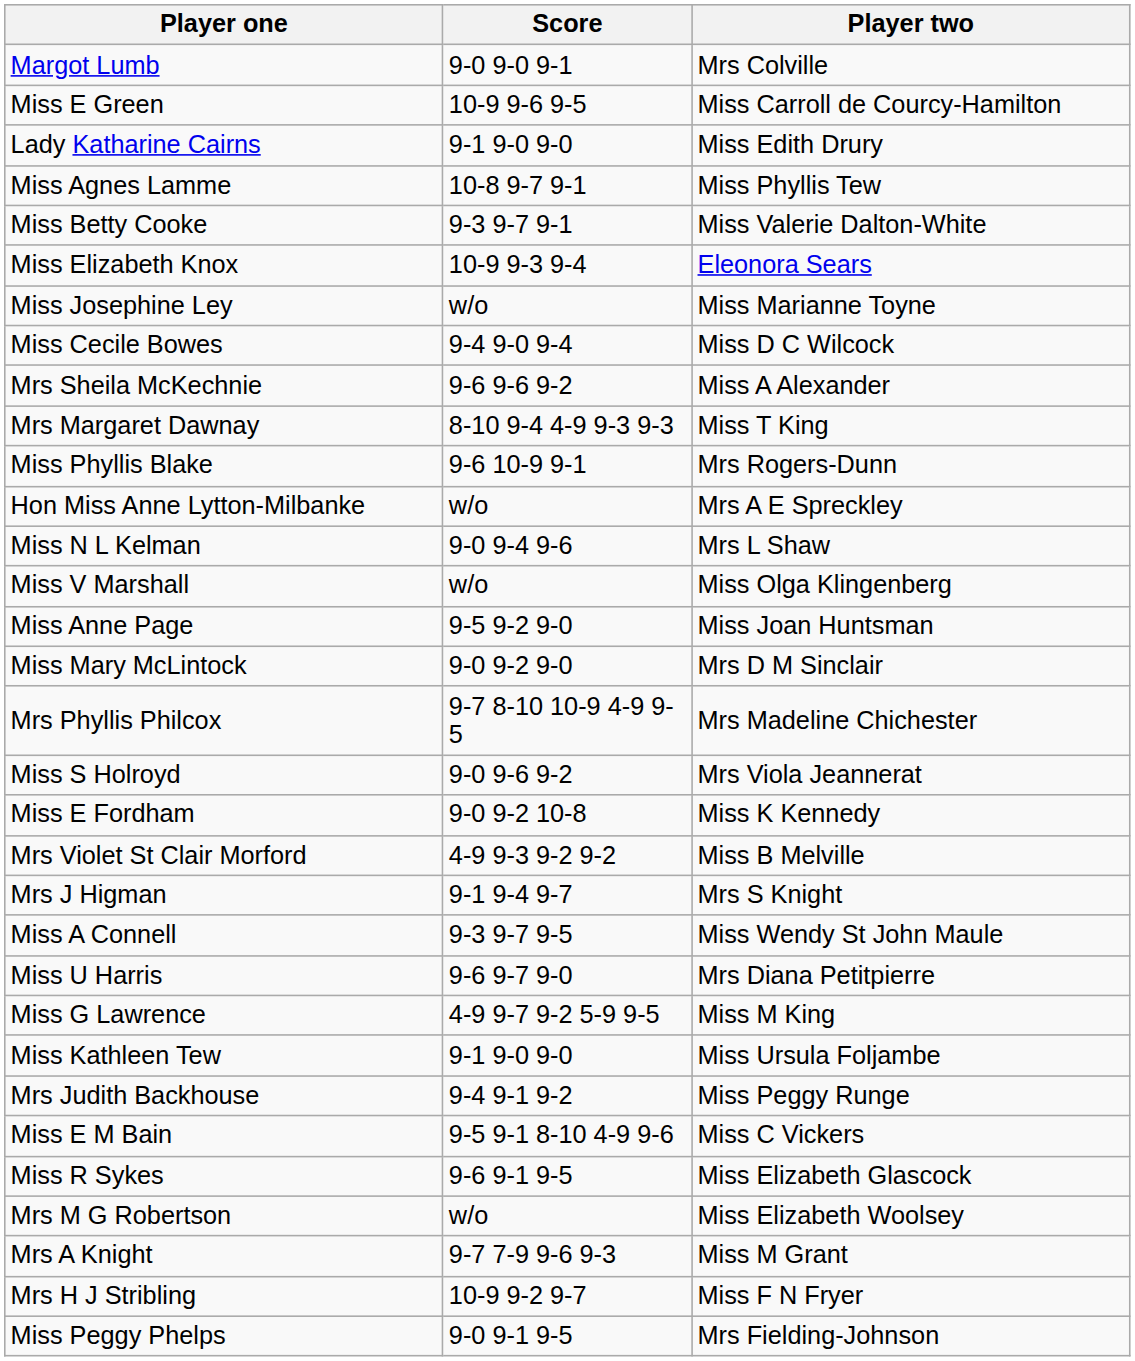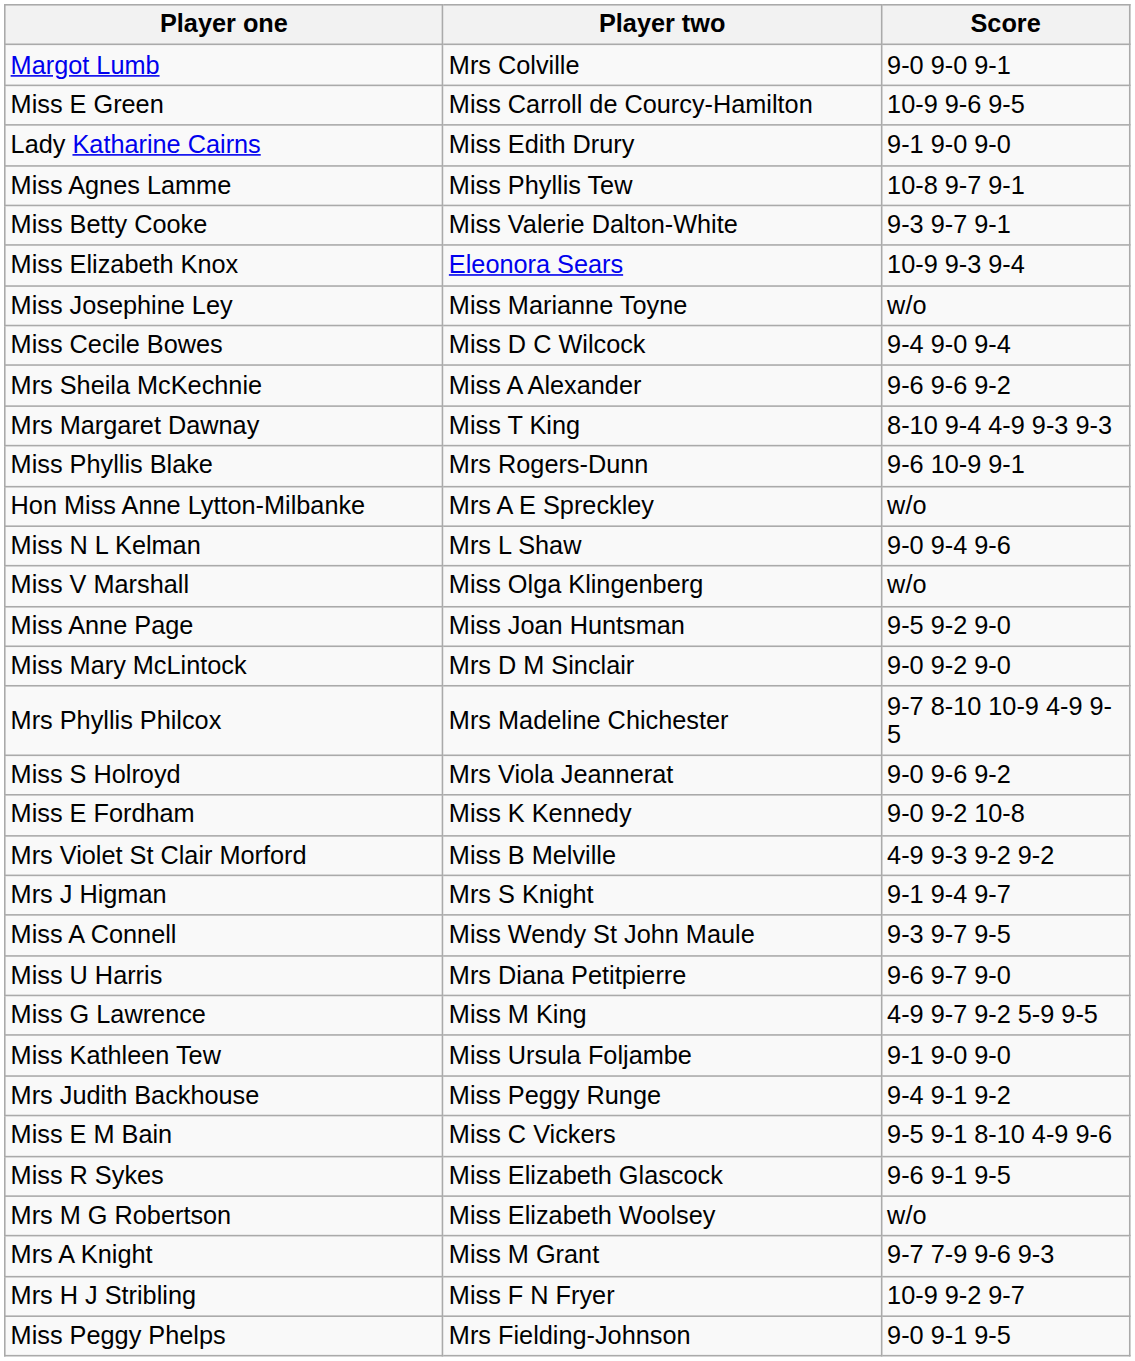 <table class="wikitable">
 <tr>
 <th width=270>Player one</th>
+<th width=270>Player two</th>
 <th width=150>Score</th>
-<th width=270>Player two</th>
 </tr>
 <tr>
 <td> <a href='#'>Margot Lumb</a></td>
+<td> Mrs Colville</td>
 <td>9-0 9-0 9-1</td>
-<td> Mrs Colville</td>
 </tr>
 <tr>
 <td> Miss E Green</td>
+<td> Miss Carroll de Courcy-Hamilton</td>
 <td>10-9 9-6 9-5</td>
-<td> Miss Carroll de Courcy-Hamilton</td>
 </tr>
 <tr>
 <td> Lady <a href='#'>Katharine Cairns</a></td>
+<td> Miss Edith Drury</td>
 <td>9-1 9-0 9-0</td>
-<td> Miss Edith Drury</td>
 </tr>
 <tr>
 <td> Miss Agnes Lamme</td>
+<td> Miss Phyllis Tew</td>
 <td>10-8 9-7 9-1</td>
-<td> Miss Phyllis Tew</td>
 </tr>
 <tr>
 <td> Miss Betty Cooke</td>
+<td> Miss Valerie Dalton-White</td>
 <td>9-3 9-7 9-1</td>
-<td> Miss Valerie Dalton-White</td>
 </tr>
 <tr>
 <td> Miss Elizabeth Knox</td>
+<td><a href='#'>Eleonora Sears</a></td>
 <td>10-9 9-3 9-4</td>
-<td><a href='#'>Eleonora Sears</a></td>
 </tr>
 <tr>
 <td> Miss Josephine Ley</td>
+<td> Miss Marianne Toyne</td>
 <td>w/o</td>
-<td> Miss Marianne Toyne</td>
 </tr>
 <tr>
 <td> Miss Cecile Bowes</td>
+<td> Miss D C Wilcock</td>
 <td>9-4 9-0 9-4</td>
-<td> Miss D C Wilcock</td>
 </tr>
 <tr>
 <td> Mrs Sheila McKechnie</td>
+<td> Miss A Alexander</td>
 <td>9-6 9-6 9-2</td>
-<td> Miss A Alexander</td>
 </tr>
 <tr>
 <td> Mrs Margaret Dawnay</td>
+<td> Miss T King</td>
 <td>8-10 9-4 4-9 9-3 9-3</td>
-<td> Miss T King</td>
 </tr>
 <tr>
 <td> Miss Phyllis Blake</td>
+<td> Mrs Rogers-Dunn</td>
 <td>9-6 10-9 9-1</td>
-<td> Mrs Rogers-Dunn</td>
 </tr>
 <tr>
 <td> Hon Miss Anne Lytton-Milbanke</td>
+<td> Mrs A E Spreckley</td>
 <td>w/o</td>
-<td> Mrs A E Spreckley</td>
 </tr>
 <tr>
 <td> Miss N L Kelman</td>
+<td> Mrs L Shaw</td>
 <td>9-0 9-4 9-6</td>
-<td> Mrs L Shaw</td>
 </tr>
 <tr>
 <td> Miss V Marshall</td>
+<td> Miss Olga Klingenberg</td>
 <td>w/o</td>
-<td> Miss Olga Klingenberg</td>
 </tr>
 <tr>
 <td> Miss Anne Page</td>
+<td> Miss Joan Huntsman</td>
 <td>9-5 9-2 9-0</td>
-<td> Miss Joan Huntsman</td>
 </tr>
 <tr>
 <td> Miss Mary McLintock</td>
+<td> Mrs D M Sinclair</td>
 <td>9-0 9-2 9-0</td>
-<td> Mrs D M Sinclair</td>
 </tr>
 <tr>
 <td> Mrs Phyllis Philcox</td>
+<td> Mrs Madeline Chichester</td>
 <td>9-7 8-10 10-9 4-9 9-5</td>
-<td> Mrs Madeline Chichester</td>
 </tr>
 <tr>
 <td> Miss S Holroyd</td>
+<td> Mrs Viola Jeannerat</td>
 <td>9-0 9-6 9-2</td>
-<td> Mrs Viola Jeannerat</td>
 </tr>
 <tr>
 <td> Miss E Fordham</td>
+<td> Miss K Kennedy</td>
 <td>9-0 9-2 10-8</td>
-<td> Miss K Kennedy</td>
 </tr>
 <tr>
 <td> Mrs Violet St Clair Morford</td>
+<td> Miss B Melville</td>
 <td>4-9 9-3 9-2 9-2</td>
-<td> Miss B Melville</td>
 </tr>
 <tr>
 <td> Mrs J Higman</td>
+<td> Mrs S Knight</td>
 <td>9-1 9-4 9-7</td>
-<td> Mrs S Knight</td>
 </tr>
 <tr>
 <td> Miss A Connell</td>
+<td> Miss Wendy St John Maule</td>
 <td>9-3 9-7 9-5</td>
-<td> Miss Wendy St John Maule</td>
 </tr>
 <tr>
 <td> Miss U Harris</td>
+<td> Mrs Diana Petitpierre</td>
 <td>9-6 9-7 9-0</td>
-<td> Mrs Diana Petitpierre</td>
 </tr>
 <tr>
 <td> Miss G Lawrence</td>
+<td> Miss M King</td>
 <td>4-9 9-7 9-2 5-9 9-5</td>
-<td> Miss M King</td>
 </tr>
 <tr>
 <td> Miss Kathleen Tew</td>
+<td> Miss Ursula Foljambe</td>
 <td>9-1 9-0 9-0</td>
-<td> Miss Ursula Foljambe</td>
 </tr>
 <tr>
 <td> Mrs Judith Backhouse</td>
+<td> Miss Peggy Runge</td>
 <td>9-4 9-1 9-2</td>
-<td> Miss Peggy Runge</td>
 </tr>
 <tr>
 <td> Miss E M Bain</td>
+<td> Miss C Vickers</td>
 <td>9-5 9-1 8-10 4-9 9-6</td>
-<td> Miss C Vickers</td>
 </tr>
 <tr>
 <td> Miss R Sykes</td>
+<td> Miss Elizabeth Glascock</td>
 <td>9-6 9-1 9-5</td>
-<td> Miss Elizabeth Glascock</td>
 </tr>
 <tr>
 <td> Mrs M G Robertson</td>
+<td> Miss Elizabeth Woolsey</td>
 <td>w/o</td>
-<td> Miss Elizabeth Woolsey</td>
 </tr>
 <tr>
 <td> Mrs A Knight</td>
+<td> Miss M Grant</td>
 <td>9-7 7-9 9-6 9-3</td>
-<td> Miss M Grant</td>
 </tr>
 <tr>
 <td> Mrs H J Stribling</td>
+<td> Miss F N Fryer</td>
 <td>10-9 9-2 9-7</td>
-<td> Miss F N Fryer</td>
 </tr>
 <tr>
 <td> Miss Peggy Phelps</td>
+<td> Mrs Fielding-Johnson</td>
 <td>9-0 9-1 9-5</td>
-<td> Mrs Fielding-Johnson</td>
 </tr>
 </table>
